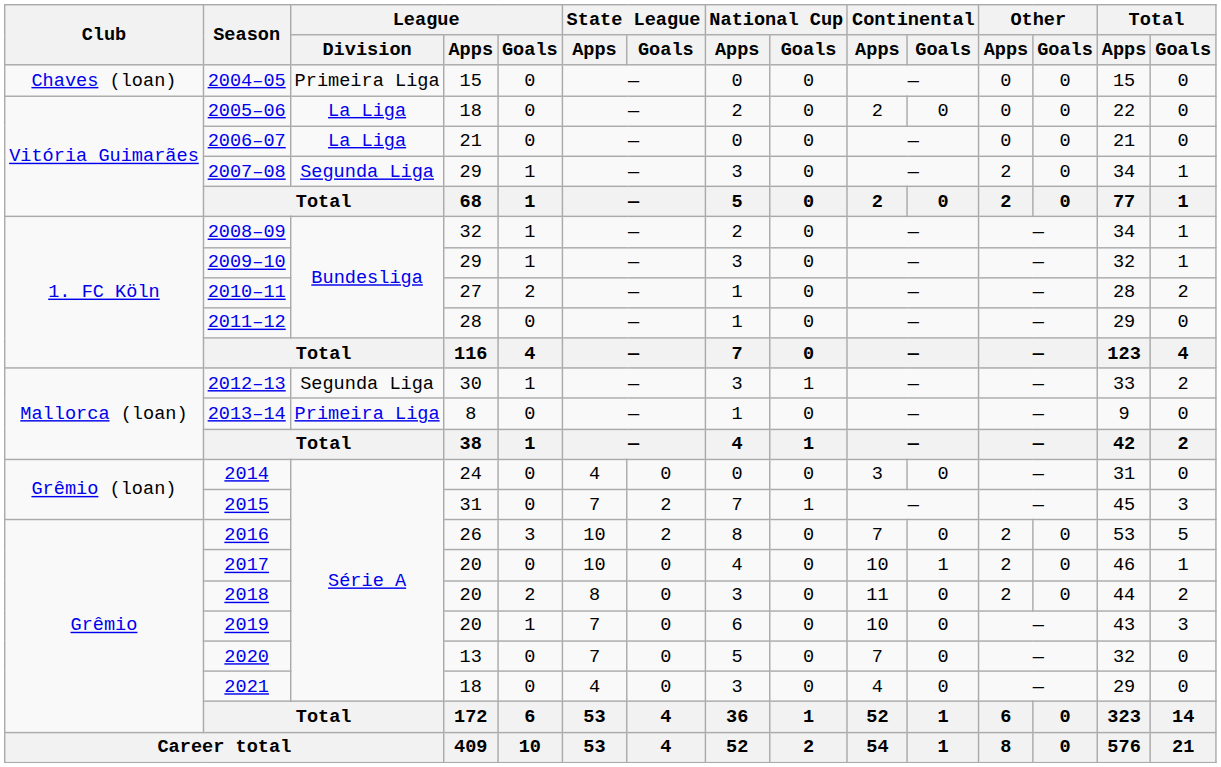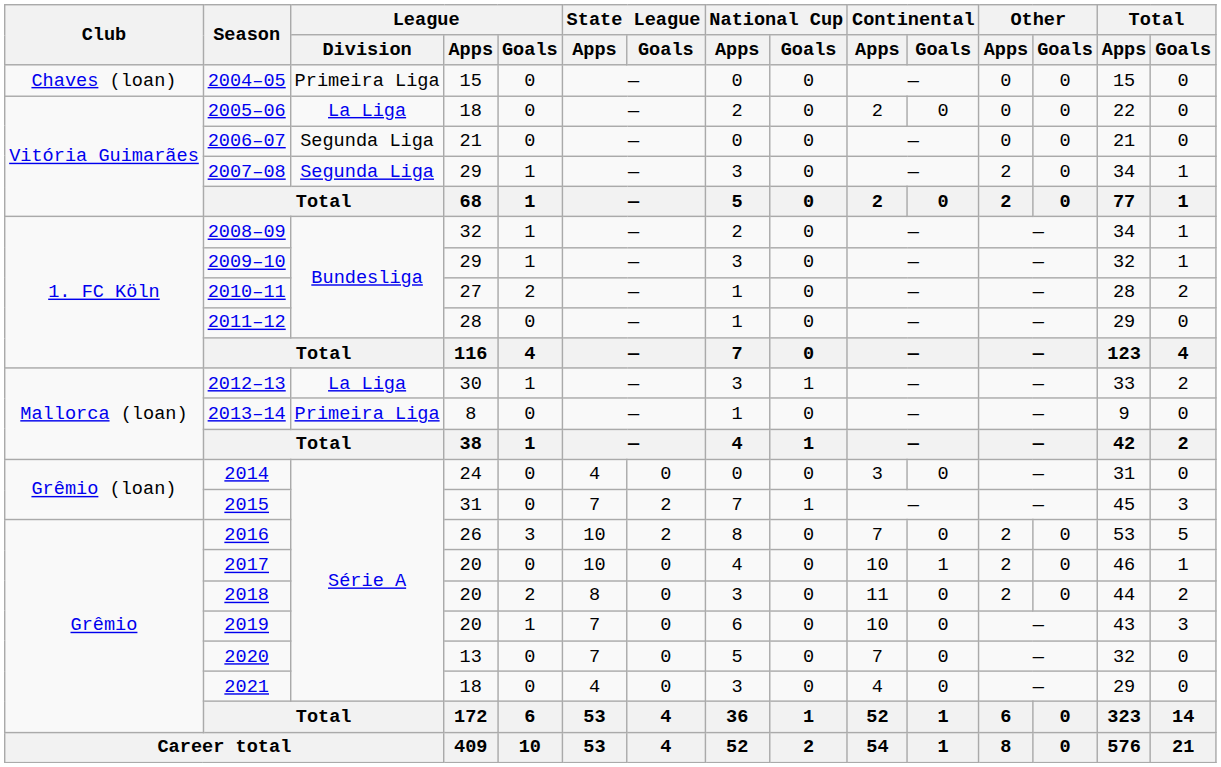 <table class="wikitable" style="text-align: center">
 <tr>
 <th rowspan="2">Club</th>
 <th rowspan="2">Season</th>
 <th colspan="3">League</th>
 <th colspan="2">State League</th>
 <th colspan="2">National Cup</th>
 <th colspan="2">Continental</th>
 <th colspan="2">Other</th>
 <th colspan="2">Total</th>
 </tr>
 <tr>
 <th>Division</th>
 <th>Apps</th>
 <th>Goals</th>
 <th>Apps</th>
 <th>Goals</th>
 <th>Apps</th>
 <th>Goals</th>
 <th>Apps</th>
 <th>Goals</th>
 <th>Apps</th>
 <th>Goals</th>
 <th>Apps</th>
 <th>Goals</th>
 </tr>
 <tr>
 <td><a href='#'>Chaves</a> (loan)</td>
 <td><a href='#'>2004–05</a></td>
 <td>Primeira Liga</td>
 <td>15</td>
 <td>0</td>
 <td colspan="2">—</td>
 <td>0</td>
 <td>0</td>
 <td colspan="2">—</td>
 <td>0</td>
 <td>0</td>
 <td>15</td>
 <td>0</td>
 </tr>
 <tr>
 <td rowspan="4"><a href='#'>Vitória Guimarães</a></td>
 <td><a href='#'>2005–06</a></td>
 <td><a href='#'>La Liga</a></td>
 <td>18</td>
 <td>0</td>
 <td colspan="2">—</td>
 <td>2</td>
 <td>0</td>
 <td>2</td>
 <td>0</td>
 <td>0</td>
 <td>0</td>
 <td>22</td>
 <td>0</td>
 </tr>
 <tr>
 <td><a href='#'>2006–07</a></td>
-<td><a href='#'>La Liga</a></td>
+<td>Segunda Liga</td>
 <td>21</td>
 <td>0</td>
 <td colspan="2">—</td>
 <td>0</td>
 <td>0</td>
 <td colspan="2">—</td>
 <td>0</td>
 <td>0</td>
 <td>21</td>
 <td>0</td>
 </tr>
 <tr>
 <td><a href='#'>2007–08</a></td>
 <td><a href='#'>Segunda Liga</a></td>
 <td>29</td>
 <td>1</td>
 <td colspan="2">—</td>
 <td>3</td>
 <td>0</td>
 <td colspan="2">—</td>
 <td>2</td>
 <td>0</td>
 <td>34</td>
 <td>1</td>
 </tr>
 <tr>
 <th colspan="2">Total</th>
 <th>68</th>
 <th>1</th>
 <th colspan="2">—</th>
 <th>5</th>
 <th>0</th>
 <th>2</th>
 <th>0</th>
 <th>2</th>
 <th>0</th>
 <th>77</th>
 <th>1</th>
 </tr>
 <tr>
 <td rowspan="5"><a href='#'>1. FC Köln</a></td>
 <td><a href='#'>2008–09</a></td>
 <td rowspan="4"><a href='#'>Bundesliga</a></td>
 <td>32</td>
 <td>1</td>
 <td colspan="2">—</td>
 <td>2</td>
 <td>0</td>
 <td colspan="2">—</td>
 <td colspan="2">—</td>
 <td>34</td>
 <td>1</td>
 </tr>
 <tr>
 <td><a href='#'>2009–10</a></td>
 <td>29</td>
 <td>1</td>
 <td colspan="2">—</td>
 <td>3</td>
 <td>0</td>
 <td colspan="2">—</td>
 <td colspan="2">—</td>
 <td>32</td>
 <td>1</td>
 </tr>
 <tr>
 <td><a href='#'>2010–11</a></td>
 <td>27</td>
 <td>2</td>
 <td colspan="2">—</td>
 <td>1</td>
 <td>0</td>
 <td colspan="2">—</td>
 <td colspan="2">—</td>
 <td>28</td>
 <td>2</td>
 </tr>
 <tr>
 <td><a href='#'>2011–12</a></td>
 <td>28</td>
 <td>0</td>
 <td colspan="2">—</td>
 <td>1</td>
 <td>0</td>
 <td colspan="2">—</td>
 <td colspan="2">—</td>
 <td>29</td>
 <td>0</td>
 </tr>
 <tr>
 <th colspan="2">Total</th>
 <th>116</th>
 <th>4</th>
 <th colspan="2">—</th>
 <th>7</th>
 <th>0</th>
 <th colspan="2">—</th>
 <th colspan="2">—</th>
 <th>123</th>
 <th>4</th>
 </tr>
 <tr>
 <td rowspan="3"><a href='#'>Mallorca</a> (loan)</td>
 <td><a href='#'>2012–13</a></td>
-<td>Segunda Liga</td>
+<td><a href='#'>La Liga</a></td>
 <td>30</td>
 <td>1</td>
 <td colspan="2">—</td>
 <td>3</td>
 <td>1</td>
 <td colspan="2">—</td>
 <td colspan="2">—</td>
 <td>33</td>
 <td>2</td>
 </tr>
 <tr>
 <td><a href='#'>2013–14</a></td>
 <td><a href='#'>Primeira Liga</a></td>
 <td>8</td>
 <td>0</td>
 <td colspan="2">—</td>
 <td>1</td>
 <td>0</td>
 <td colspan="2">—</td>
 <td colspan="2">—</td>
 <td>9</td>
 <td>0</td>
 </tr>
 <tr>
 <th colspan="2">Total</th>
 <th>38</th>
 <th>1</th>
 <th colspan="2">—</th>
 <th>4</th>
 <th>1</th>
 <th colspan="2">—</th>
 <th colspan="2">—</th>
 <th>42</th>
 <th>2</th>
 </tr>
 <tr>
 <td rowspan="2"><a href='#'>Grêmio</a> (loan)</td>
 <td><a href='#'>2014</a></td>
 <td rowspan="8"><a href='#'>Série A</a></td>
 <td>24</td>
 <td>0</td>
 <td>4</td>
 <td>0</td>
 <td>0</td>
 <td>0</td>
 <td>3</td>
 <td>0</td>
 <td colspan="2">—</td>
 <td>31</td>
 <td>0</td>
 </tr>
 <tr>
 <td><a href='#'>2015</a></td>
 <td>31</td>
 <td>0</td>
 <td>7</td>
 <td>2</td>
 <td>7</td>
 <td>1</td>
 <td colspan="2">—</td>
 <td colspan="2">—</td>
 <td>45</td>
 <td>3</td>
 </tr>
 <tr>
 <td rowspan="7"><a href='#'>Grêmio</a></td>
 <td><a href='#'>2016</a></td>
 <td>26</td>
 <td>3</td>
 <td>10</td>
 <td>2</td>
 <td>8</td>
 <td>0</td>
 <td>7</td>
 <td>0</td>
 <td>2</td>
 <td>0</td>
 <td>53</td>
 <td>5</td>
 </tr>
 <tr>
 <td><a href='#'>2017</a></td>
 <td>20</td>
 <td>0</td>
 <td>10</td>
 <td>0</td>
 <td>4</td>
 <td>0</td>
 <td>10</td>
 <td>1</td>
 <td>2</td>
 <td>0</td>
 <td>46</td>
 <td>1</td>
 </tr>
 <tr>
 <td><a href='#'>2018</a></td>
 <td>20</td>
 <td>2</td>
 <td>8</td>
 <td>0</td>
 <td>3</td>
 <td>0</td>
 <td>11</td>
 <td>0</td>
 <td>2</td>
 <td>0</td>
 <td>44</td>
 <td>2</td>
 </tr>
 <tr>
 <td><a href='#'>2019</a></td>
 <td>20</td>
 <td>1</td>
 <td>7</td>
 <td>0</td>
 <td>6</td>
 <td>0</td>
 <td>10</td>
 <td>0</td>
 <td colspan="2">—</td>
 <td>43</td>
 <td>3</td>
 </tr>
 <tr>
 <td><a href='#'>2020</a></td>
 <td>13</td>
 <td>0</td>
 <td>7</td>
 <td>0</td>
 <td>5</td>
 <td>0</td>
 <td>7</td>
 <td>0</td>
 <td colspan="2">—</td>
 <td>32</td>
 <td>0</td>
 </tr>
 <tr>
 <td><a href='#'>2021</a></td>
 <td>18</td>
 <td>0</td>
 <td>4</td>
 <td>0</td>
 <td>3</td>
 <td>0</td>
 <td>4</td>
 <td>0</td>
 <td colspan="2">—</td>
 <td>29</td>
 <td>0</td>
 </tr>
 <tr>
 <th colspan="2">Total</th>
 <th>172</th>
 <th>6</th>
 <th>53</th>
 <th>4</th>
 <th>36</th>
 <th>1</th>
 <th>52</th>
 <th>1</th>
 <th>6</th>
 <th>0</th>
 <th>323</th>
 <th>14</th>
 </tr>
 <tr>
 <th colspan="3">Career total</th>
 <th>409</th>
 <th>10</th>
 <th>53</th>
 <th>4</th>
 <th>52</th>
 <th>2</th>
 <th>54</th>
 <th>1</th>
 <th>8</th>
 <th>0</th>
 <th>576</th>
 <th>21</th>
 </tr>
 </table>
